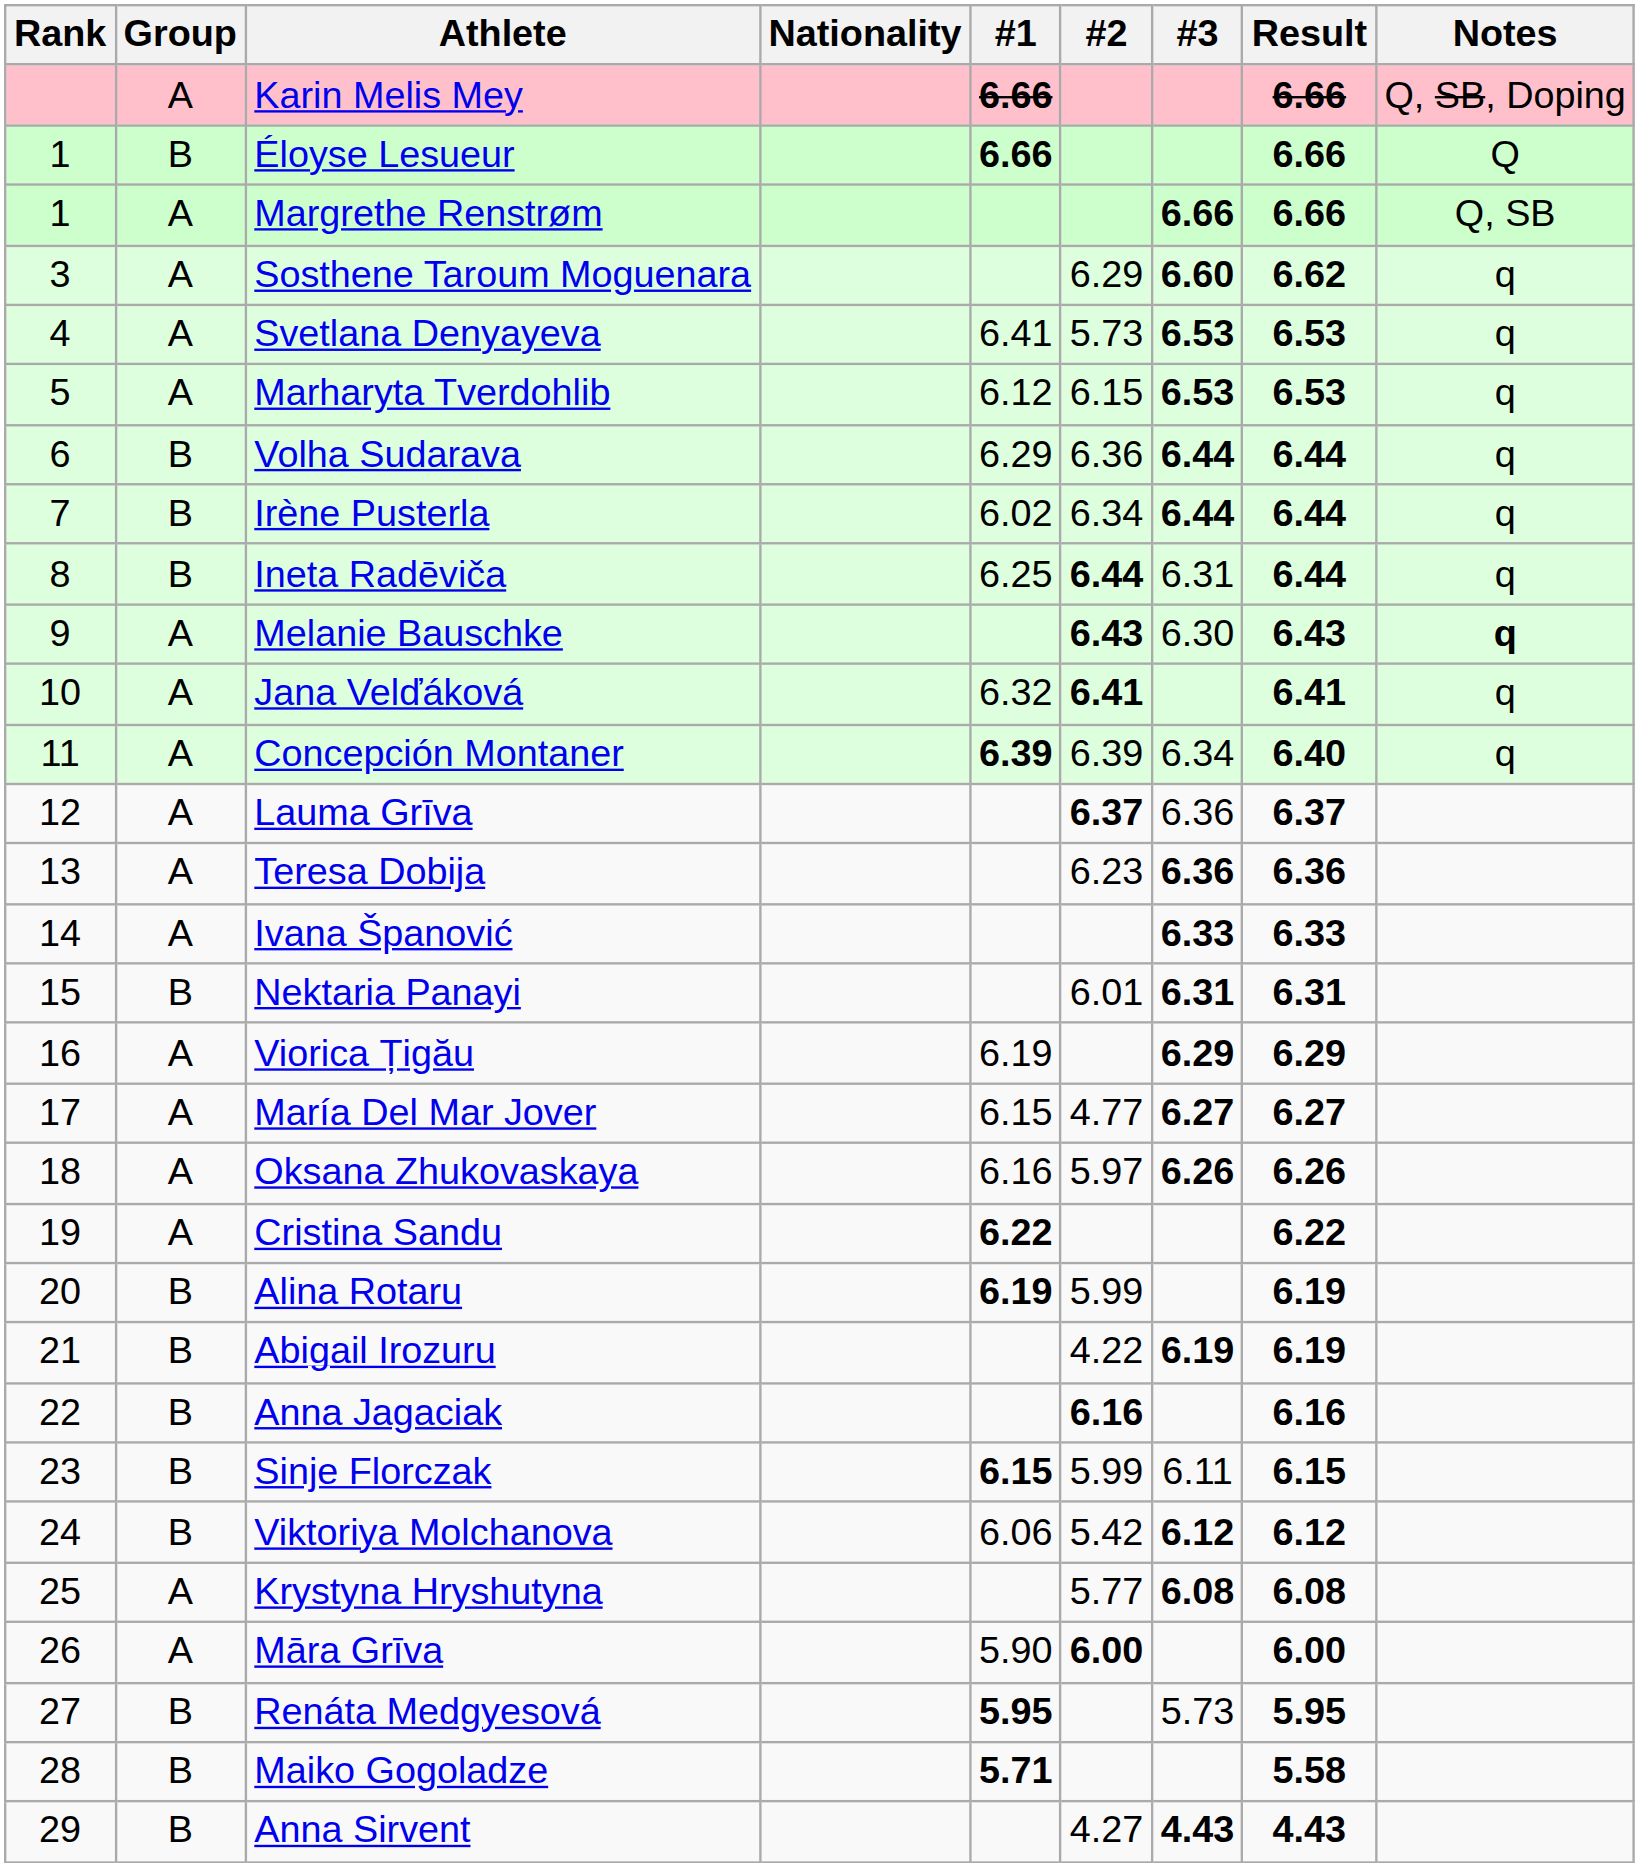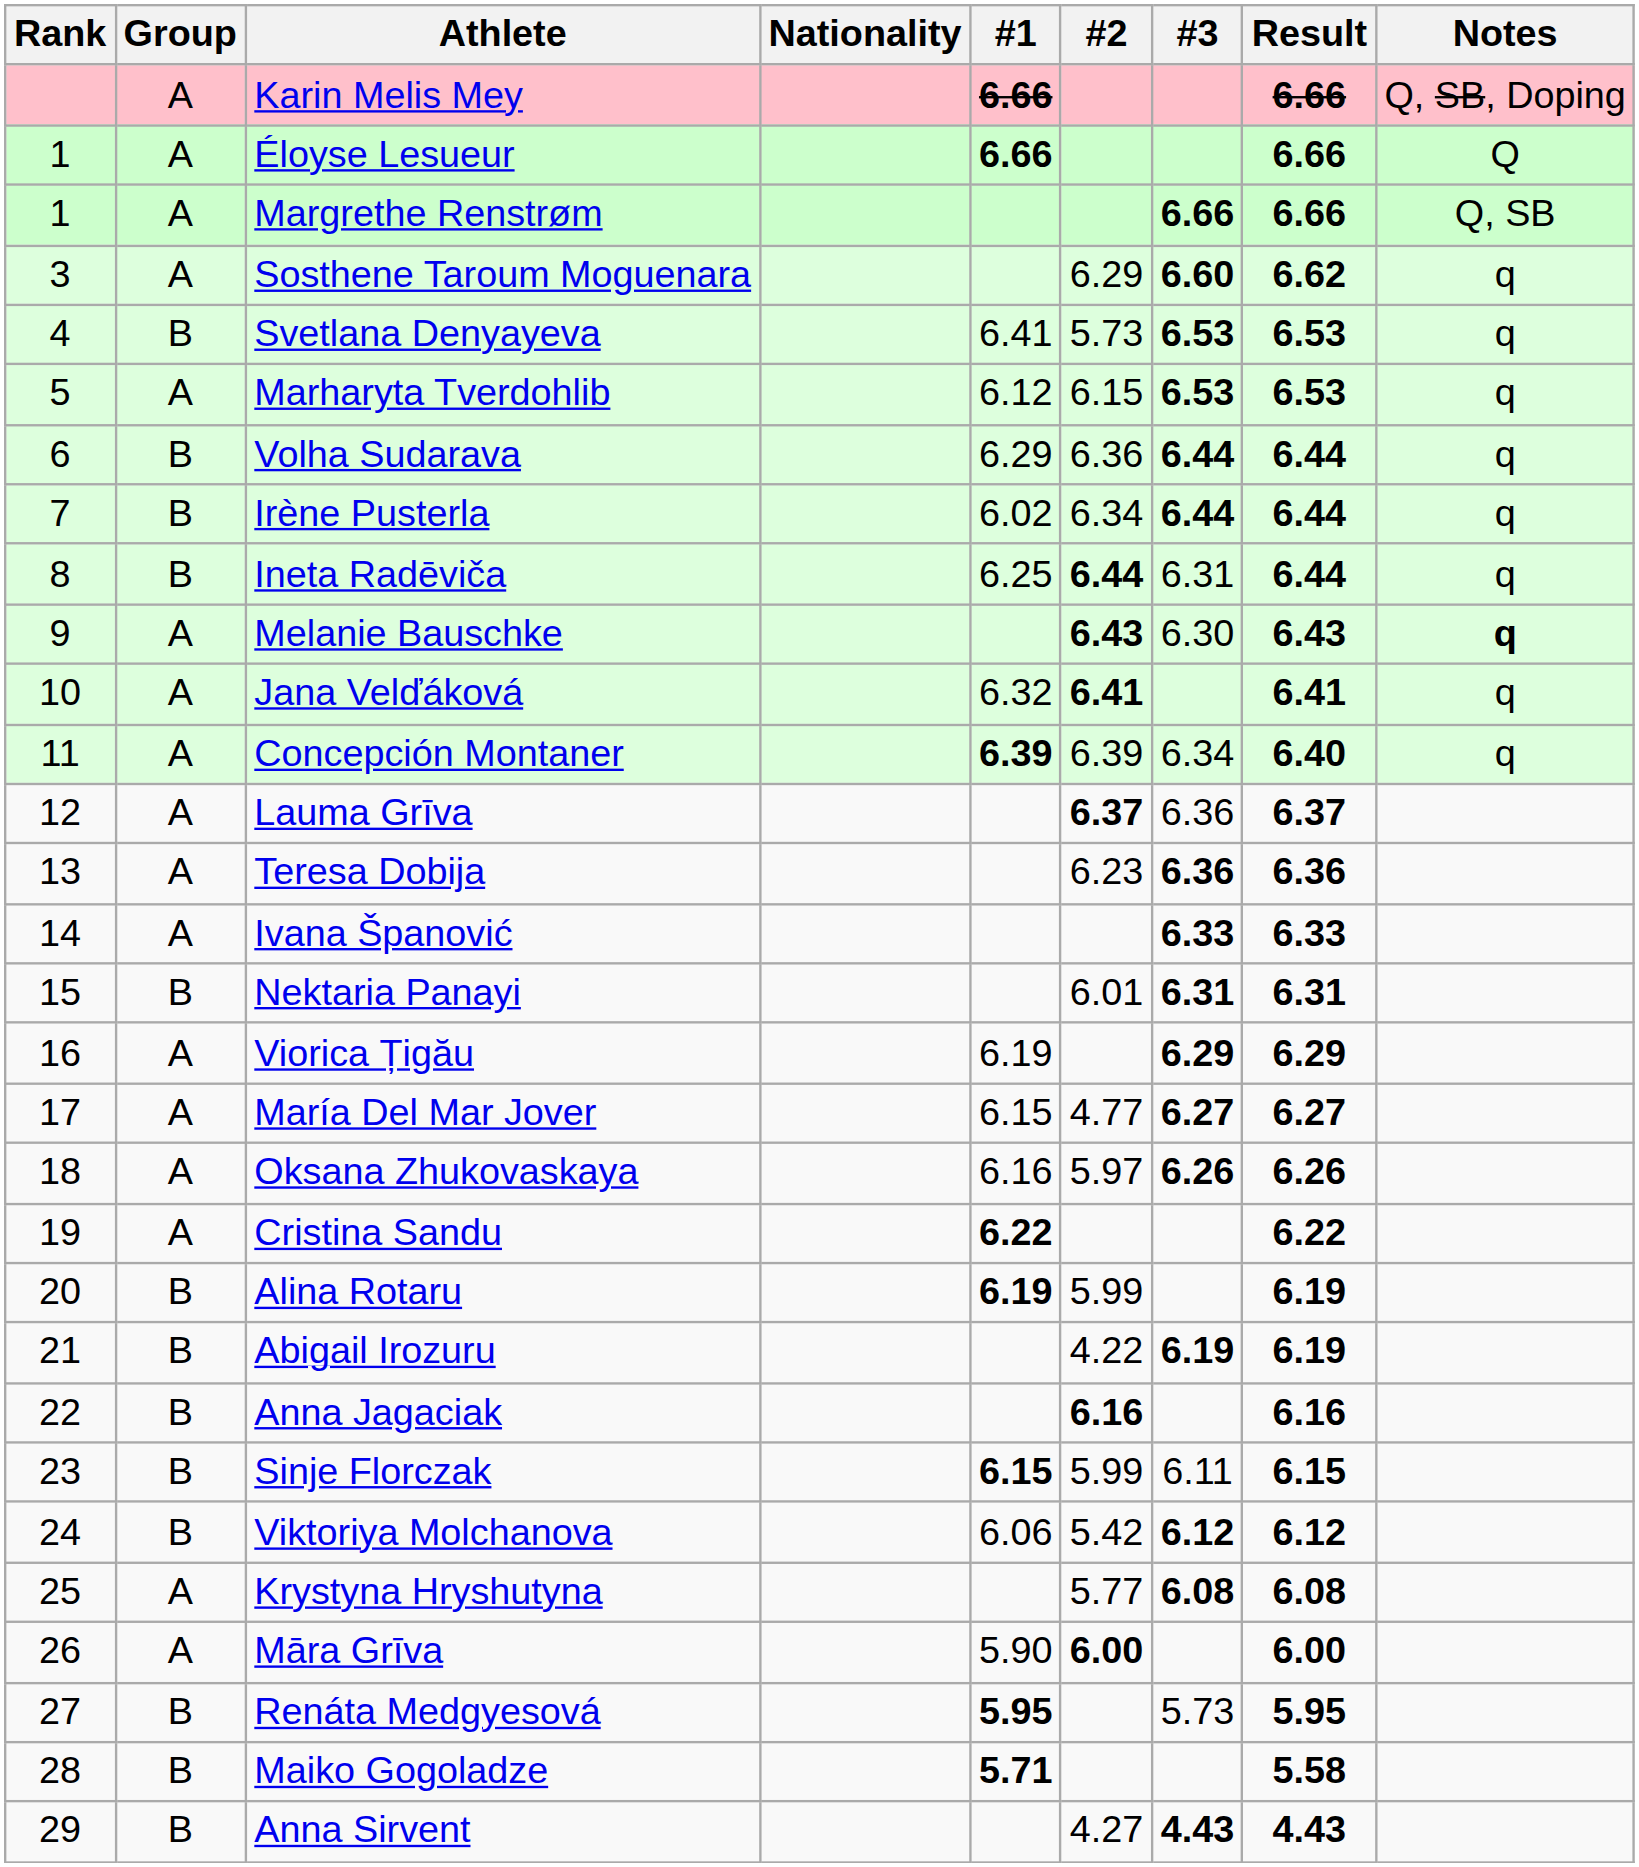 <table class="wikitable sortable" style="text-align:center">
 <tr>
 <th>Rank</th>
 <th>Group</th>
 <th>Athlete</th>
 <th>Nationality</th>
 <th>#1</th>
 <th>#2</th>
 <th>#3</th>
 <th>Result</th>
 <th>Notes</th>
 </tr>
 <tr bgcolor=pink>
 <td></td>
 <td>A</td>
 <td align="left"><a href='#'>Karin Melis Mey</a></td>
 <td align=left></td>
 <td><s><strong>6.66</strong> </s></td>
 <td></td>
 <td></td>
 <td><s><strong>6.66</strong> </s></td>
 <td>Q, <s>SB</s>, Doping</td>
 </tr>
 <tr bgcolor=ccffcc>
 <td>1</td>
-<td>B</td>
+<td>A</td>
 <td align="left"><a href='#'>Éloyse Lesueur</a></td>
 <td align=left></td>
 <td><strong>6.66</strong></td>
 <td></td>
 <td></td>
 <td><strong>6.66</strong></td>
 <td>Q</td>
 </tr>
 <tr bgcolor=ccffcc>
 <td>1</td>
 <td>A</td>
 <td align="left"><a href='#'>Margrethe Renstrøm</a></td>
 <td align=left></td>
 <td></td>
 <td></td>
 <td><strong>6.66</strong></td>
 <td><strong>6.66</strong></td>
 <td>Q, SB</td>
 </tr>
 <tr bgcolor=ddffdd>
 <td>3</td>
 <td>A</td>
 <td align="left"><a href='#'>Sosthene Taroum Moguenara</a></td>
 <td align=left></td>
 <td></td>
 <td>6.29</td>
 <td><strong>6.60</strong></td>
 <td><strong>6.62</strong></td>
 <td>q</td>
 </tr>
 <tr bgcolor=ddffdd>
 <td>4</td>
-<td>A</td>
+<td>B</td>
 <td align="left"><a href='#'>Svetlana Denyayeva</a></td>
 <td align=left></td>
 <td>6.41</td>
 <td>5.73</td>
 <td><strong>6.53</strong></td>
 <td><strong>6.53</strong></td>
 <td>q</td>
 </tr>
 <tr bgcolor=ddffdd>
 <td>5</td>
 <td>A</td>
 <td align="left"><a href='#'>Marharyta Tverdohlib</a></td>
 <td align=left></td>
 <td>6.12</td>
 <td>6.15</td>
 <td><strong>6.53</strong></td>
 <td><strong>6.53</strong></td>
 <td>q</td>
 </tr>
 <tr bgcolor=ddffdd>
 <td>6</td>
 <td>B</td>
 <td align="left"><a href='#'>Volha Sudarava</a></td>
 <td align=left></td>
 <td>6.29</td>
 <td>6.36</td>
 <td><strong>6.44</strong></td>
 <td><strong>6.44</strong></td>
 <td>q</td>
 </tr>
 <tr bgcolor=ddffdd>
 <td>7</td>
 <td>B</td>
 <td align="left"><a href='#'>Irène Pusterla</a></td>
 <td align=left></td>
 <td>6.02</td>
 <td>6.34</td>
 <td><strong>6.44</strong></td>
 <td><strong>6.44</strong></td>
 <td>q</td>
 </tr>
 <tr bgcolor=ddffdd>
 <td>8</td>
 <td>B</td>
 <td align="left"><a href='#'>Ineta Radēviča</a></td>
 <td align=left></td>
 <td>6.25</td>
 <td><strong>6.44</strong></td>
 <td>6.31</td>
 <td><strong>6.44</strong></td>
 <td>q</td>
 </tr>
 <tr bgcolor=ddffdd>
 <td>9</td>
 <td>A</td>
 <td align="left"><a href='#'>Melanie Bauschke</a></td>
 <td align=left></td>
 <td></td>
 <td><strong>6.43</strong></td>
 <td>6.30</td>
 <td><strong>6.43</strong></td>
 <td><strong>q</strong></td>
 </tr>
 <tr bgcolor=ddffdd>
 <td>10</td>
 <td>A</td>
 <td align="left"><a href='#'>Jana Velďáková</a></td>
 <td align=left></td>
 <td>6.32</td>
 <td><strong>6.41</strong></td>
 <td></td>
 <td><strong>6.41</strong></td>
 <td>q</td>
 </tr>
 <tr bgcolor=ddffdd>
 <td>11</td>
 <td>A</td>
 <td align="left"><a href='#'>Concepción Montaner</a></td>
 <td align=left></td>
 <td><strong>6.39</strong></td>
 <td>6.39</td>
 <td>6.34</td>
 <td><strong>6.40</strong></td>
 <td>q</td>
 </tr>
 <tr>
 <td>12</td>
 <td>A</td>
 <td align="left"><a href='#'>Lauma Grīva</a></td>
 <td align=left></td>
 <td></td>
 <td><strong>6.37</strong></td>
 <td>6.36</td>
 <td><strong>6.37</strong></td>
 <td></td>
 </tr>
 <tr>
 <td>13</td>
 <td>A</td>
 <td align="left"><a href='#'>Teresa Dobija</a></td>
 <td align=left></td>
 <td></td>
 <td>6.23</td>
 <td><strong>6.36</strong></td>
 <td><strong>6.36</strong></td>
 <td></td>
 </tr>
 <tr>
 <td>14</td>
 <td>A</td>
 <td align="left"><a href='#'>Ivana Španović</a></td>
 <td align=left></td>
 <td></td>
 <td></td>
 <td><strong>6.33</strong></td>
 <td><strong>6.33</strong></td>
 <td></td>
 </tr>
 <tr>
 <td>15</td>
 <td>B</td>
 <td align="left"><a href='#'>Nektaria Panayi</a></td>
 <td align=left></td>
 <td></td>
 <td>6.01</td>
 <td><strong>6.31</strong></td>
 <td><strong>6.31</strong></td>
 <td></td>
 </tr>
 <tr>
 <td>16</td>
 <td>A</td>
 <td align="left"><a href='#'>Viorica Țigău</a></td>
 <td align=left></td>
 <td>6.19</td>
 <td></td>
 <td><strong>6.29</strong></td>
 <td><strong>6.29</strong></td>
 <td></td>
 </tr>
 <tr>
 <td>17</td>
 <td>A</td>
 <td align="left"><a href='#'>María Del Mar Jover</a></td>
 <td align=left></td>
 <td>6.15</td>
 <td>4.77</td>
 <td><strong>6.27</strong></td>
 <td><strong>6.27</strong></td>
 <td></td>
 </tr>
 <tr>
 <td>18</td>
 <td>A</td>
 <td align="left"><a href='#'>Oksana Zhukovaskaya</a></td>
 <td align=left></td>
 <td>6.16</td>
 <td>5.97</td>
 <td><strong>6.26</strong></td>
 <td><strong>6.26</strong></td>
 <td></td>
 </tr>
 <tr>
 <td>19</td>
 <td>A</td>
 <td align="left"><a href='#'>Cristina Sandu</a></td>
 <td align=left></td>
 <td><strong>6.22</strong></td>
 <td></td>
 <td></td>
 <td><strong>6.22</strong></td>
 <td></td>
 </tr>
 <tr>
 <td>20</td>
 <td>B</td>
 <td align="left"><a href='#'>Alina Rotaru</a></td>
 <td align=left></td>
 <td><strong>6.19</strong></td>
 <td>5.99</td>
 <td></td>
 <td><strong>6.19</strong></td>
 <td></td>
 </tr>
 <tr>
 <td>21</td>
 <td>B</td>
 <td align="left"><a href='#'>Abigail Irozuru</a></td>
 <td align=left></td>
 <td></td>
 <td>4.22</td>
 <td><strong>6.19</strong></td>
 <td><strong>6.19</strong></td>
 <td></td>
 </tr>
 <tr>
 <td>22</td>
 <td>B</td>
 <td align="left"><a href='#'>Anna Jagaciak</a></td>
 <td align=left></td>
 <td></td>
 <td><strong>6.16</strong></td>
 <td></td>
 <td><strong>6.16</strong></td>
 <td></td>
 </tr>
 <tr>
 <td>23</td>
 <td>B</td>
 <td align="left"><a href='#'>Sinje Florczak</a></td>
 <td align=left></td>
 <td><strong>6.15</strong></td>
 <td>5.99</td>
 <td>6.11</td>
 <td><strong>6.15</strong></td>
 <td></td>
 </tr>
 <tr>
 <td>24</td>
 <td>B</td>
 <td align="left"><a href='#'>Viktoriya Molchanova</a></td>
 <td align=left></td>
 <td>6.06</td>
 <td>5.42</td>
 <td><strong>6.12</strong></td>
 <td><strong>6.12</strong></td>
 <td></td>
 </tr>
 <tr>
 <td>25</td>
 <td>A</td>
 <td align="left"><a href='#'>Krystyna Hryshutyna</a></td>
 <td align=left></td>
 <td></td>
 <td>5.77</td>
 <td><strong>6.08</strong></td>
 <td><strong>6.08</strong></td>
 <td></td>
 </tr>
 <tr>
 <td>26</td>
 <td>A</td>
 <td align="left"><a href='#'>Māra Grīva</a></td>
 <td align=left></td>
 <td>5.90</td>
 <td><strong>6.00</strong></td>
 <td></td>
 <td><strong>6.00</strong></td>
 <td></td>
 </tr>
 <tr>
 <td>27</td>
 <td>B</td>
 <td align="left"><a href='#'>Renáta Medgyesová</a></td>
 <td align=left></td>
 <td><strong>5.95</strong></td>
 <td></td>
 <td>5.73</td>
 <td><strong>5.95</strong></td>
 <td></td>
 </tr>
 <tr>
 <td>28</td>
 <td>B</td>
 <td align="left"><a href='#'>Maiko Gogoladze</a></td>
 <td align=left></td>
 <td><strong>5.71</strong></td>
 <td></td>
 <td></td>
 <td><strong>5.58</strong></td>
 <td></td>
 </tr>
 <tr>
 <td>29</td>
 <td>B</td>
 <td align="left"><a href='#'>Anna Sirvent</a></td>
 <td align=left></td>
 <td></td>
 <td>4.27</td>
 <td><strong>4.43</strong></td>
 <td><strong>4.43</strong></td>
 <td></td>
 </tr>
 </table>
